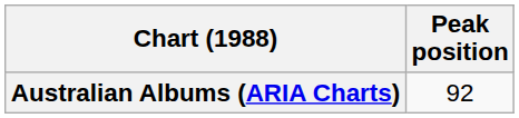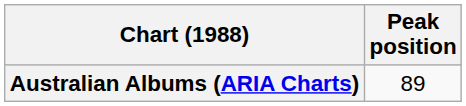 <table class="wikitable sortable plainrowheaders" style="text-align:center">
 <tr>
 <th scope="col">Chart (1988)</th>
 <th scope="col">Peak<br>position</th>
 </tr>
 <tr>
 <th scope="row">Australian Albums (<a href='#'>ARIA Charts</a>)</th>
-<td>92</td>
+<td>89</td>
 </tr>
 </table>
